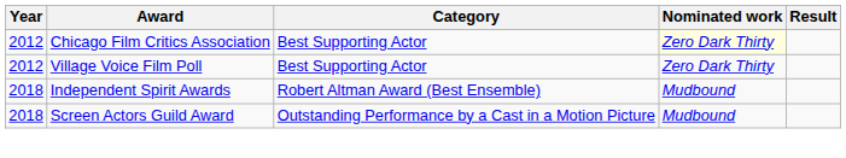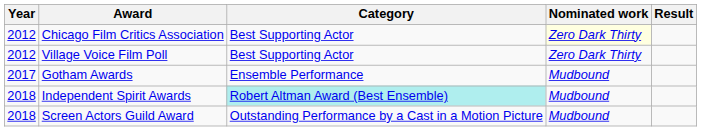 <table class="wikitable sortable">
 <tr style="text-align:center;">
 <th scope="col">Year</th>
 <th scope="col">Award</th>
 <th scope="col">Category</th>
 <th scope="col">Nominated work</th>
 <th scope="col">Result</th>
 </tr>
 <tr>
 <td><a href='#'>2012</a></td>
 <td><a href='#'>Chicago Film Critics Association</a></td>
 <td><a href='#'>Best Supporting Actor</a></td>
 <td style="background: lightyellow;"><em><a href='#'>Zero Dark Thirty</a></em></td>
 <td></td>
 </tr>
 <tr>
 <td><a href='#'>2012</a></td>
 <td><a href='#'>Village Voice Film Poll</a></td>
 <td><a href='#'>Best Supporting Actor</a></td>
 <td><em><a href='#'>Zero Dark Thirty</a></em></td>
 <td></td>
 </tr>
 <tr>
+<td><a href='#'>2017</a></td>
+<td><a href='#'>Gotham Awards</a></td>
+<td><a href='#'>Ensemble Performance</a></td>
+<td><em><a href='#'>Mudbound</a></em></td>
+<td></td>
+</tr>
+<tr>
 <td><a href='#'>2018</a></td>
 <td><a href='#'>Independent Spirit Awards</a></td>
-<td><a href='#'>Robert Altman Award (Best Ensemble)</a></td>
+<td style="background: paleturquoise;"><a href='#'>Robert Altman Award (Best Ensemble)</a></td>
 <td><em><a href='#'>Mudbound</a></em></td>
 <td></td>
 </tr>
 <tr>
 <td><a href='#'>2018</a></td>
 <td><a href='#'>Screen Actors Guild Award</a></td>
 <td><a href='#'>Outstanding Performance by a Cast in a Motion Picture</a></td>
 <td><em><a href='#'>Mudbound</a></em></td>
 <td></td>
 </tr>
 </table>
